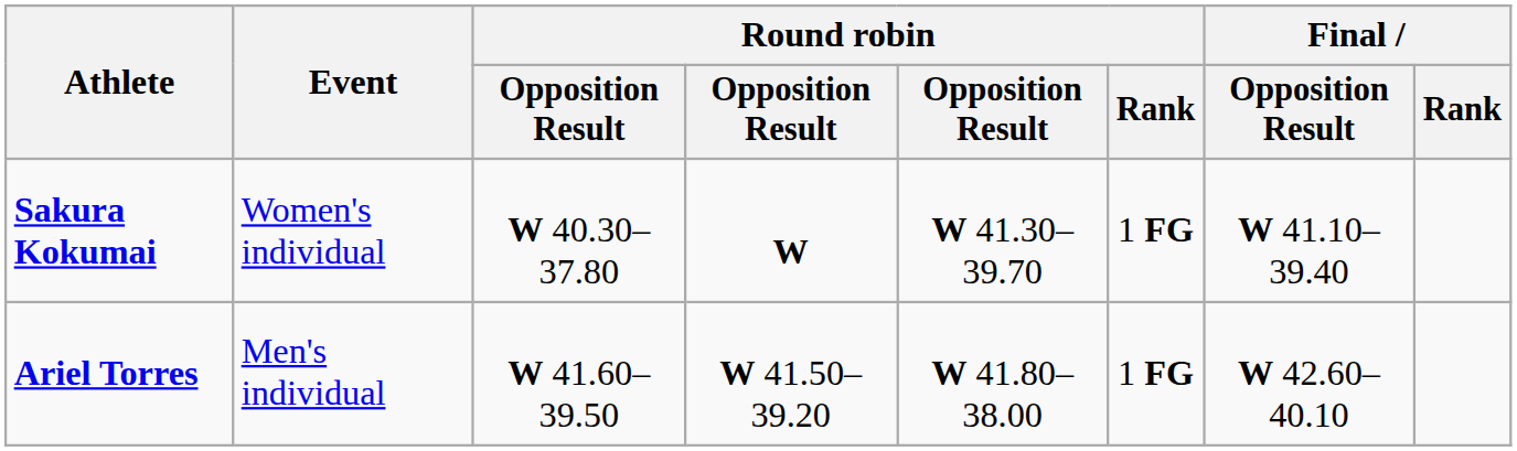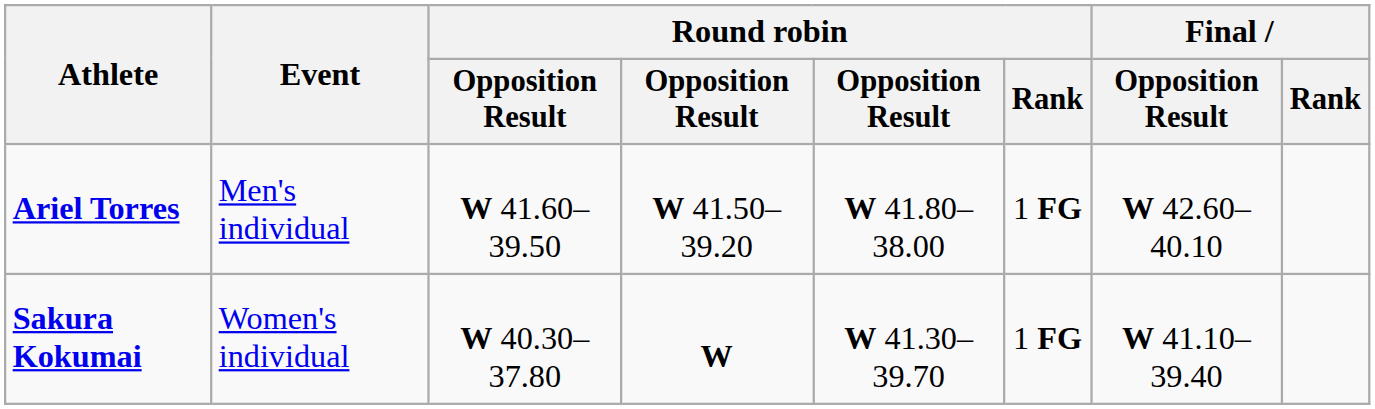 <table class=wikitable style=font-size:90%;text-align:center>
 <tr>
 <th rowspan=2>Athlete</th>
 <th rowspan=2>Event</th>
 <th colspan=4>Round robin</th>
 <th colspan=2>Final / </th>
 </tr>
 <tr style=font-size:95%>
 <th>Opposition<br>Result</th>
 <th>Opposition<br>Result</th>
 <th>Opposition<br>Result</th>
 <th>Rank</th>
 <th>Opposition<br>Result</th>
 <th>Rank</th>
 </tr>
 <tr>
+<td align=left><strong><a href='#'>Ariel Torres</a></strong></td>
+<td align=left><a href='#'>Men's individual</a></td>
+<td><br><strong>W</strong> 41.60–39.50</td>
+<td><br><strong>W</strong> 41.50–39.20</td>
+<td><br><strong>W</strong> 41.80–38.00</td>
+<td>1 <strong>FG</strong></td>
+<td><br><strong>W</strong> 42.60–40.10</td>
+<td></td>
+</tr>
+<tr>
 <td align=left><strong><a href='#'>Sakura Kokumai</a></strong></td>
 <td align=left><a href='#'>Women's individual</a></td>
 <td><br><strong>W</strong> 40.30–37.80</td>
 <td><br><strong>W</strong> </td>
 <td><br><strong>W</strong> 41.30–39.70</td>
 <td>1 <strong>FG</strong></td>
 <td><br><strong>W</strong> 41.10–39.40</td>
 <td></td>
 </tr>
-<tr>
-<td align=left><strong><a href='#'>Ariel Torres</a></strong></td>
-<td align=left><a href='#'>Men's individual</a></td>
-<td><br><strong>W</strong> 41.60–39.50</td>
-<td><br><strong>W</strong> 41.50–39.20</td>
-<td><br><strong>W</strong> 41.80–38.00</td>
-<td>1 <strong>FG</strong></td>
-<td><br><strong>W</strong> 42.60–40.10</td>
-<td></td>
-</tr>
 </table>
